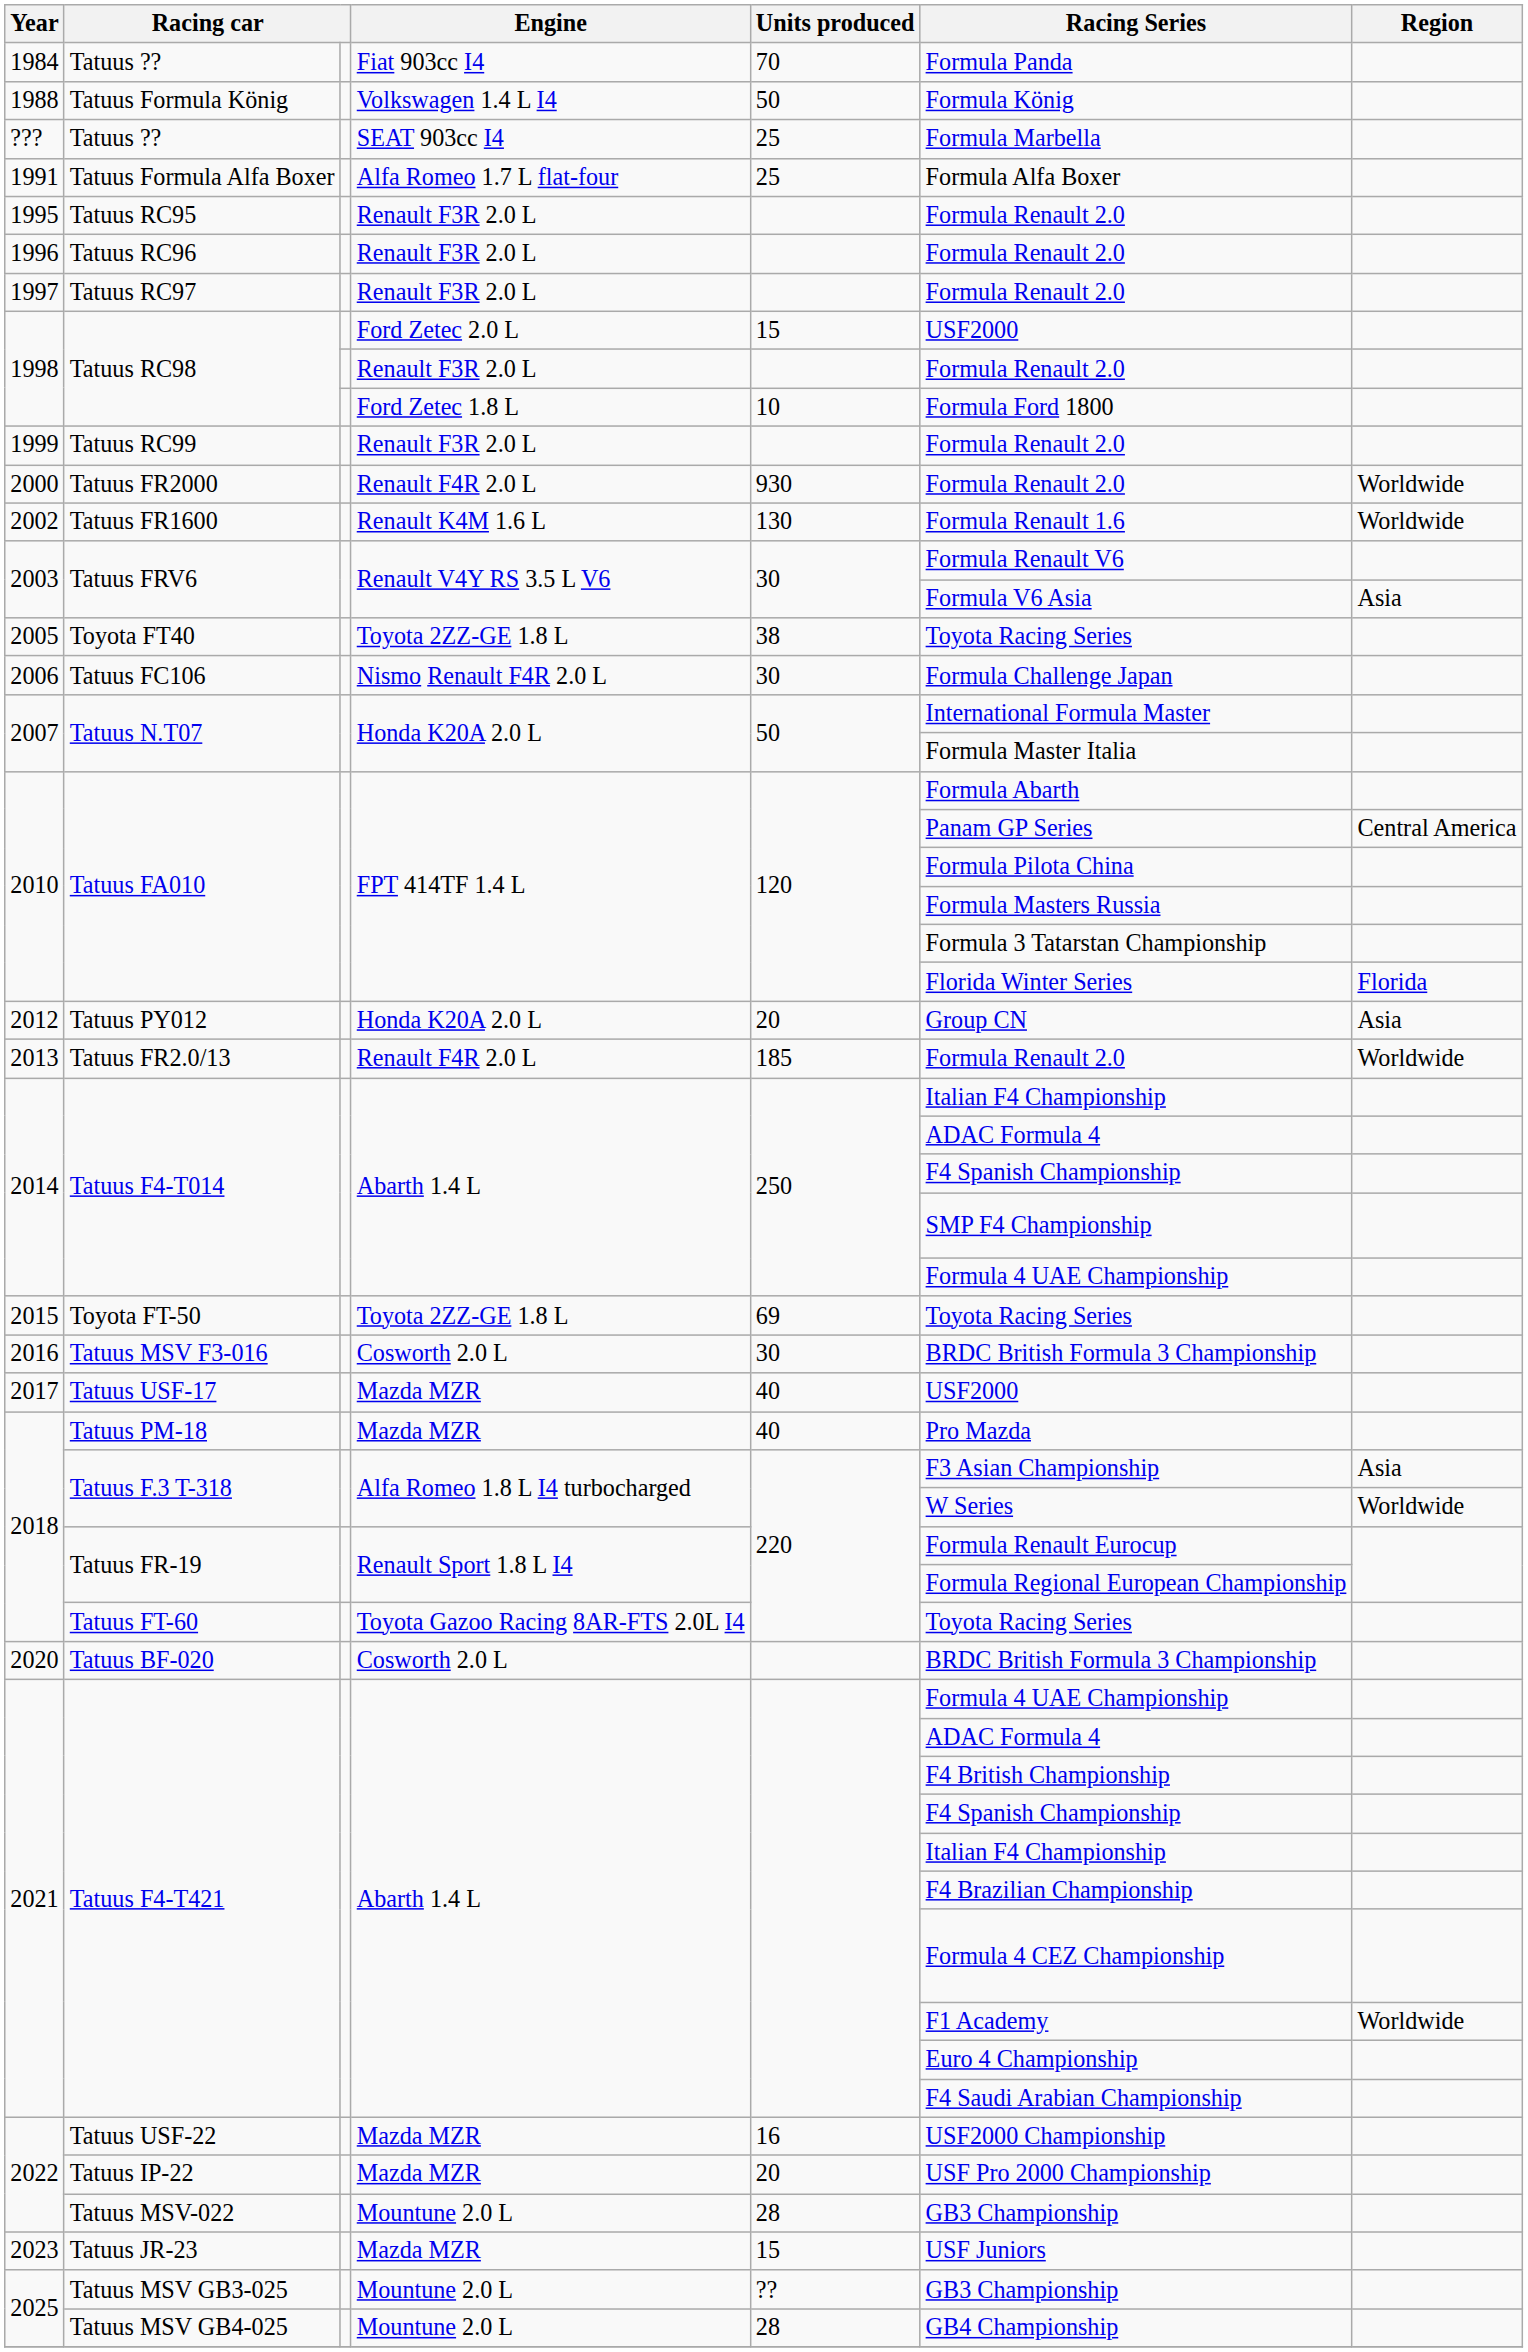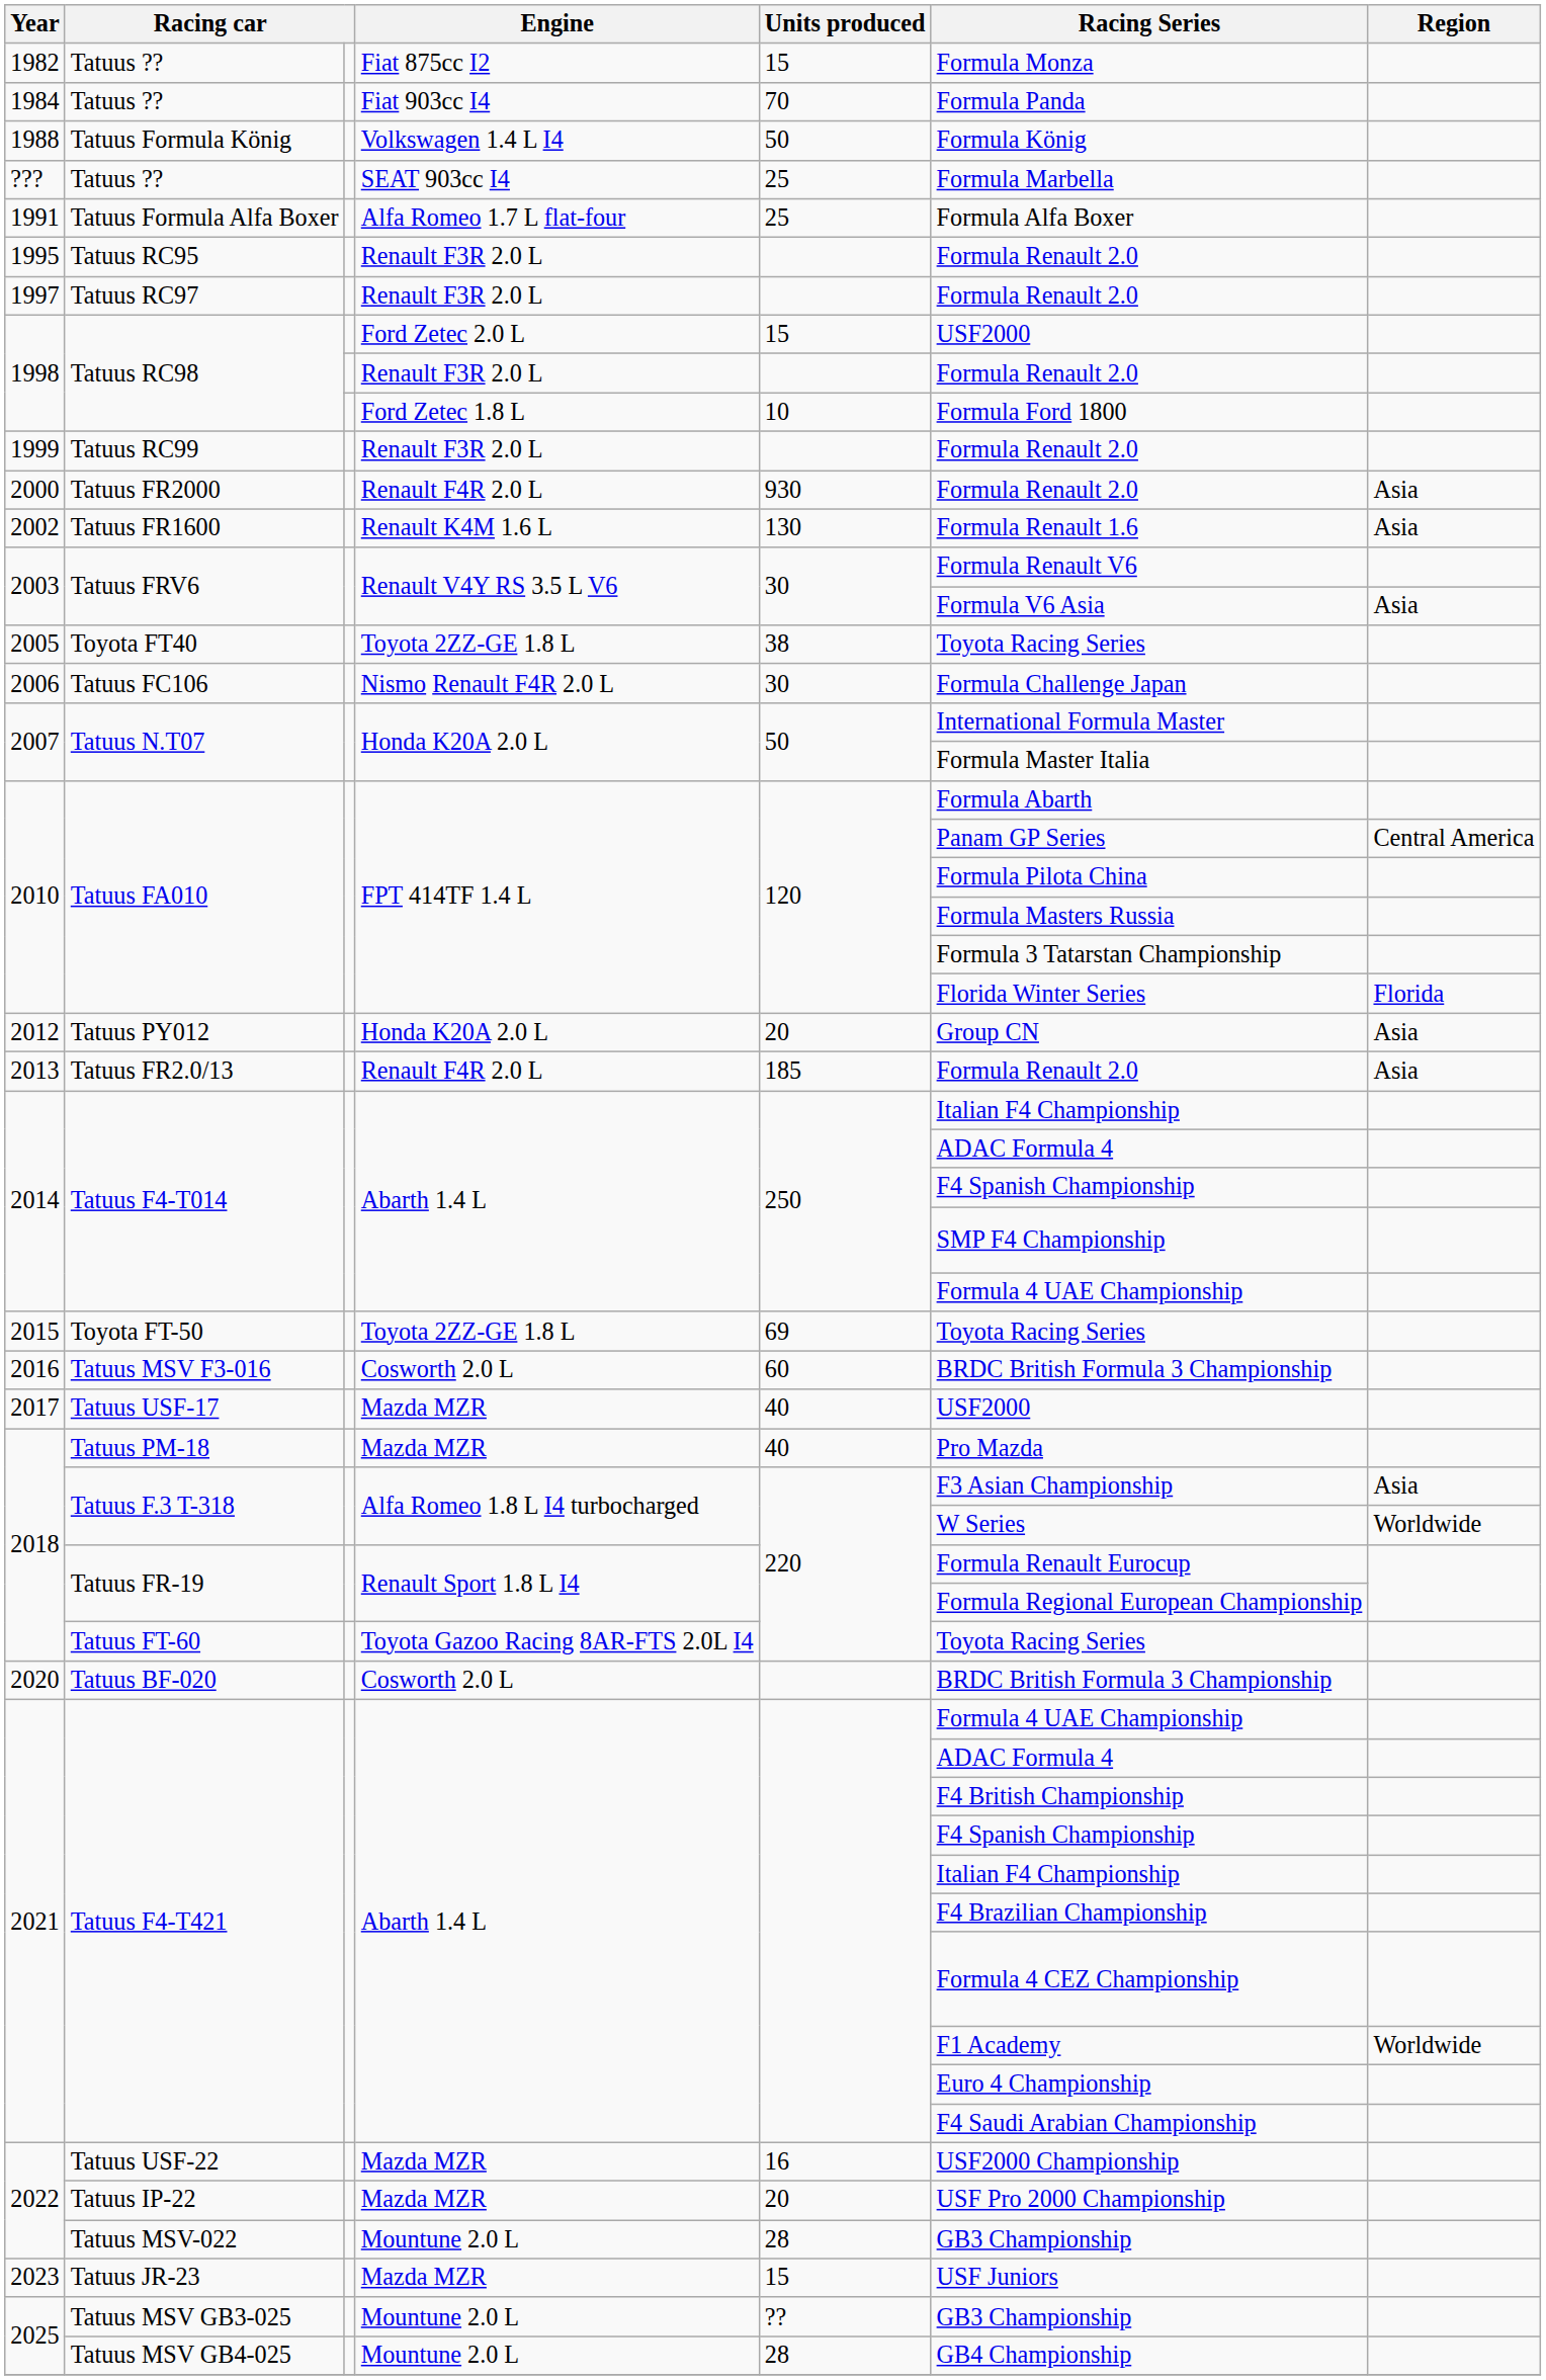 <table class="wikitable">
 <tr>
 <th>Year</th>
 <th colspan=2>Racing car</th>
 <th>Engine</th>
 <th>Units produced</th>
 <th>Racing Series</th>
 <th>Region</th>
+</tr>
+<tr>
+<td>1982</td>
+<td>Tatuus ??</td>
+<td></td>
+<td><a href='#'>Fiat</a> 875cc <a href='#'>I2</a></td>
+<td>15</td>
+<td><a href='#'>Formula Monza</a></td>
+<td></td>
 </tr>
 <tr>
 <td>1984</td>
 <td>Tatuus ??</td>
 <td></td>
 <td><a href='#'>Fiat</a> 903cc <a href='#'>I4</a></td>
 <td>70</td>
 <td><a href='#'>Formula Panda</a></td>
 <td></td>
 </tr>
 <tr>
 <td>1988</td>
 <td>Tatuus Formula König</td>
 <td></td>
 <td><a href='#'>Volkswagen</a> 1.4 L <a href='#'>I4</a></td>
 <td>50</td>
 <td><a href='#'>Formula König</a></td>
 <td></td>
 </tr>
 <tr>
 <td>???</td>
 <td>Tatuus ??</td>
 <td></td>
 <td><a href='#'>SEAT</a> 903cc <a href='#'>I4</a></td>
 <td>25</td>
 <td><a href='#'>Formula Marbella</a></td>
 <td></td>
 </tr>
 <tr>
 <td>1991</td>
 <td>Tatuus Formula Alfa Boxer</td>
 <td></td>
 <td><a href='#'>Alfa Romeo</a> 1.7 L <a href='#'>flat-four</a></td>
 <td>25</td>
 <td>Formula Alfa Boxer</td>
 <td></td>
 </tr>
 <tr>
 <td>1995</td>
 <td>Tatuus RC95</td>
-<td></td>
-<td><a href='#'>Renault F3R</a> 2.0 L</td>
-<td></td>
-<td><a href='#'>Formula Renault 2.0</a></td>
-<td></td>
-</tr>
-<tr>
-<td>1996</td>
-<td>Tatuus RC96</td>
 <td></td>
 <td><a href='#'>Renault F3R</a> 2.0 L</td>
 <td></td>
 <td><a href='#'>Formula Renault 2.0</a></td>
 <td></td>
 </tr>
 <tr>
 <td>1997</td>
 <td>Tatuus RC97</td>
 <td></td>
 <td><a href='#'>Renault F3R</a> 2.0 L</td>
 <td></td>
 <td><a href='#'>Formula Renault 2.0</a></td>
 <td></td>
 </tr>
 <tr>
 <td rowspan=3>1998</td>
 <td rowspan=3>Tatuus RC98</td>
 <td></td>
 <td><a href='#'>Ford Zetec</a> 2.0 L</td>
 <td>15</td>
 <td><a href='#'>USF2000</a></td>
 <td></td>
 </tr>
 <tr>
 <td></td>
 <td><a href='#'>Renault F3R</a> 2.0 L</td>
 <td></td>
 <td><a href='#'>Formula Renault 2.0</a></td>
 <td></td>
 </tr>
 <tr>
 <td></td>
 <td><a href='#'>Ford Zetec</a> 1.8 L</td>
 <td>10</td>
 <td><a href='#'>Formula Ford</a> 1800</td>
 <td></td>
 </tr>
 <tr>
 <td>1999</td>
 <td>Tatuus RC99</td>
 <td></td>
 <td><a href='#'>Renault F3R</a> 2.0 L</td>
 <td></td>
 <td><a href='#'>Formula Renault 2.0</a></td>
 <td></td>
 </tr>
 <tr>
 <td>2000</td>
 <td>Tatuus FR2000</td>
 <td></td>
 <td><a href='#'>Renault F4R</a> 2.0 L</td>
 <td>930</td>
 <td><a href='#'>Formula Renault 2.0</a></td>
-<td>Worldwide</td>
+<td>Asia</td>
 </tr>
 <tr>
 <td>2002</td>
 <td>Tatuus FR1600</td>
 <td></td>
 <td><a href='#'>Renault K4M</a> 1.6 L</td>
 <td>130</td>
 <td><a href='#'>Formula Renault 1.6</a></td>
-<td>Worldwide</td>
+<td>Asia</td>
 </tr>
 <tr>
 <td rowspan=2>2003</td>
 <td rowspan=2>Tatuus FRV6</td>
 <td rowspan=2></td>
 <td rowspan=2><a href='#'>Renault V4Y RS</a> 3.5 L <a href='#'>V6</a></td>
 <td rowspan=2>30</td>
 <td><a href='#'>Formula Renault V6</a></td>
 <td></td>
 </tr>
 <tr>
 <td><a href='#'>Formula V6 Asia</a></td>
 <td>Asia</td>
 </tr>
 <tr>
 <td>2005</td>
 <td>Toyota FT40</td>
 <td></td>
 <td><a href='#'>Toyota 2ZZ-GE</a> 1.8 L</td>
 <td>38</td>
 <td><a href='#'>Toyota Racing Series</a></td>
 <td></td>
 </tr>
 <tr>
 <td>2006</td>
 <td>Tatuus FC106</td>
 <td></td>
 <td><a href='#'>Nismo</a> <a href='#'>Renault F4R</a> 2.0 L</td>
 <td>30</td>
 <td><a href='#'>Formula Challenge Japan</a></td>
 <td></td>
 </tr>
 <tr>
 <td rowspan=2>2007</td>
 <td rowspan=2><a href='#'>Tatuus N.T07</a></td>
 <td rowspan=2></td>
 <td rowspan=2><a href='#'>Honda K20A</a> 2.0 L</td>
 <td rowspan=2>50</td>
 <td><a href='#'>International Formula Master</a></td>
 <td></td>
 </tr>
 <tr>
 <td>Formula Master Italia</td>
 <td></td>
 </tr>
 <tr>
 <td rowspan=6>2010</td>
 <td rowspan=6><a href='#'>Tatuus FA010</a></td>
 <td rowspan=6></td>
 <td rowspan=6><a href='#'>FPT</a> 414TF 1.4 L</td>
 <td rowspan=6>120</td>
 <td><a href='#'>Formula Abarth</a></td>
 <td></td>
 </tr>
 <tr>
 <td><a href='#'>Panam GP Series</a></td>
 <td>Central America</td>
 </tr>
 <tr>
 <td><a href='#'>Formula Pilota China</a></td>
 <td></td>
 </tr>
 <tr>
 <td><a href='#'>Formula Masters Russia</a></td>
 <td> </td>
 </tr>
 <tr>
 <td>Formula 3 Tatarstan Championship</td>
 <td> </td>
 </tr>
 <tr>
 <td><a href='#'>Florida Winter Series</a></td>
 <td> <a href='#'>Florida</a></td>
 </tr>
 <tr>
 <td>2012</td>
 <td>Tatuus PY012</td>
 <td></td>
 <td><a href='#'>Honda K20A</a> 2.0 L</td>
 <td>20</td>
 <td><a href='#'>Group CN</a></td>
 <td>Asia</td>
 </tr>
 <tr>
 <td>2013</td>
 <td>Tatuus FR2.0/13</td>
 <td></td>
 <td><a href='#'>Renault F4R</a> 2.0 L</td>
 <td>185</td>
 <td><a href='#'>Formula Renault 2.0</a></td>
-<td>Worldwide</td>
+<td>Asia</td>
 </tr>
 <tr>
 <td rowspan=5>2014</td>
 <td rowspan=5><a href='#'>Tatuus F4-T014</a></td>
 <td rowspan=5></td>
 <td rowspan=5><a href='#'>Abarth</a> 1.4 L</td>
 <td rowspan=5>250</td>
 <td><a href='#'>Italian F4 Championship</a></td>
 <td></td>
 </tr>
 <tr>
 <td><a href='#'>ADAC Formula 4</a></td>
 <td></td>
 </tr>
 <tr>
 <td><a href='#'>F4 Spanish Championship</a></td>
 <td> <br> </td>
 </tr>
 <tr>
 <td><a href='#'>SMP F4 Championship</a></td>
 <td> <br>  <br> </td>
 </tr>
 <tr>
 <td><a href='#'>Formula 4 UAE Championship</a></td>
 <td></td>
 </tr>
 <tr>
 <td>2015</td>
 <td>Toyota FT-50</td>
 <td></td>
 <td><a href='#'>Toyota 2ZZ-GE</a> 1.8 L</td>
 <td>69</td>
 <td><a href='#'>Toyota Racing Series</a></td>
 <td></td>
 </tr>
 <tr>
 <td>2016</td>
 <td><a href='#'>Tatuus MSV F3-016</a></td>
 <td></td>
 <td><a href='#'>Cosworth</a> 2.0 L</td>
-<td>30</td>
+<td>60</td>
 <td><a href='#'>BRDC British Formula 3 Championship</a></td>
 <td></td>
 </tr>
 <tr>
 <td>2017</td>
 <td><a href='#'>Tatuus USF-17</a></td>
 <td></td>
 <td><a href='#'>Mazda MZR</a></td>
 <td>40</td>
 <td><a href='#'>USF2000</a></td>
 <td></td>
 </tr>
 <tr>
 <td rowspan="6">2018</td>
 <td><a href='#'>Tatuus PM-18</a></td>
 <td></td>
 <td><a href='#'>Mazda MZR</a></td>
 <td>40</td>
 <td><a href='#'>Pro Mazda</a></td>
 <td></td>
 </tr>
 <tr>
 <td rowspan="2"><a href='#'>Tatuus F.3 T-318</a></td>
 <td rowspan="2"></td>
 <td rowspan=2><a href='#'>Alfa Romeo</a> 1.8 L <a href='#'>I4</a> turbocharged</td>
 <td rowspan="5">220</td>
 <td><a href='#'>F3 Asian Championship</a></td>
 <td>Asia</td>
 </tr>
 <tr>
 <td><a href='#'>W Series</a></td>
 <td>Worldwide</td>
 </tr>
 <tr>
 <td rowspan="2">Tatuus FR-19</td>
 <td rowspan="2"></td>
 <td rowspan="2"><a href='#'>Renault Sport</a> 1.8 L <a href='#'>I4</a></td>
 <td><a href='#'>Formula Renault Eurocup</a></td>
 <td rowspan="2"></td>
 </tr>
 <tr>
 <td><a href='#'>Formula Regional European Championship</a></td>
 </tr>
 <tr>
 <td><a href='#'>Tatuus FT-60</a></td>
 <td></td>
 <td><a href='#'>Toyota Gazoo Racing</a> <a href='#'>8AR-FTS</a> 2.0L <a href='#'>I4</a></td>
 <td><a href='#'>Toyota Racing Series</a></td>
 <td></td>
 </tr>
 <tr>
 <td>2020</td>
 <td><a href='#'>Tatuus BF-020</a></td>
 <td></td>
 <td><a href='#'>Cosworth</a> 2.0 L</td>
 <td></td>
 <td><a href='#'>BRDC British Formula 3 Championship</a></td>
 <td></td>
 </tr>
 <tr>
 <td rowspan=10>2021</td>
 <td rowspan=10><a href='#'>Tatuus F4-T421</a></td>
 <td rowspan=10></td>
 <td rowspan=10><a href='#'>Abarth</a> 1.4 L</td>
 <td rowspan=10></td>
 <td><a href='#'>Formula 4 UAE Championship</a></td>
 <td></td>
 </tr>
 <tr>
 <td><a href='#'>ADAC Formula 4</a></td>
 <td></td>
 </tr>
 <tr>
 <td><a href='#'>F4 British Championship</a></td>
 <td></td>
 </tr>
 <tr>
 <td><a href='#'>F4 Spanish Championship</a></td>
 <td> <br> </td>
 </tr>
 <tr>
 <td><a href='#'>Italian F4 Championship</a></td>
 <td></td>
 </tr>
 <tr>
 <td><a href='#'>F4 Brazilian Championship</a></td>
 <td></td>
 </tr>
 <tr>
 <td><a href='#'>Formula 4 CEZ Championship</a></td>
 <td><br><br> <br></td>
 </tr>
 <tr>
 <td><a href='#'>F1 Academy</a></td>
 <td>Worldwide</td>
 </tr>
 <tr>
 <td><a href='#'>Euro 4 Championship</a></td>
 <td></td>
 </tr>
 <tr>
 <td><a href='#'>F4 Saudi Arabian Championship</a></td>
 <td></td>
 </tr>
 <tr>
 <td rowspan=3>2022</td>
 <td>Tatuus USF-22</td>
 <td></td>
 <td><a href='#'>Mazda MZR</a></td>
 <td>16</td>
 <td><a href='#'>USF2000 Championship</a></td>
 <td></td>
 </tr>
 <tr>
 <td>Tatuus IP-22</td>
 <td></td>
 <td><a href='#'>Mazda MZR</a></td>
 <td>20</td>
 <td><a href='#'>USF Pro 2000 Championship</a></td>
 <td></td>
 </tr>
 <tr>
 <td>Tatuus MSV-022</td>
 <td></td>
 <td><a href='#'>Mountune</a> 2.0 L</td>
 <td>28</td>
 <td><a href='#'>GB3 Championship</a></td>
 <td></td>
 </tr>
 <tr>
 <td>2023</td>
 <td>Tatuus JR-23</td>
 <td></td>
 <td><a href='#'>Mazda MZR</a></td>
 <td>15</td>
 <td><a href='#'>USF Juniors</a></td>
 <td></td>
 </tr>
 <tr>
 <td rowspan=2>2025</td>
 <td>Tatuus MSV GB3-025</td>
 <td></td>
 <td><a href='#'>Mountune</a> 2.0 L</td>
 <td>??</td>
 <td><a href='#'>GB3 Championship</a></td>
 <td></td>
 </tr>
 <tr>
 <td>Tatuus MSV GB4-025</td>
 <td></td>
 <td><a href='#'>Mountune</a> 2.0 L</td>
 <td>28</td>
 <td><a href='#'>GB4 Championship</a></td>
 <td></td>
 </tr>
 <tr>
 </tr>
 </table>
